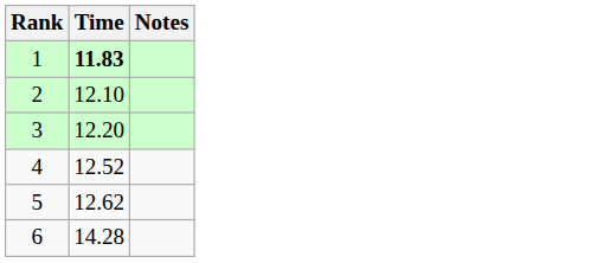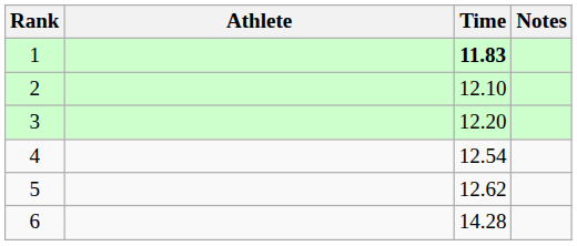 <table class="wikitable" style="text-align:center">
 <tr>
 <th>Rank</th>
+<th Style="width:18em">Athlete</th>
 <th>Time</th>
 <th>Notes</th>
 </tr>
 <tr style="background:#cfc">
 <td>1</td>
+<td style="text-align:left"></td>
 <td><strong>11.83</strong></td>
 <td></td>
 </tr>
 <tr style="background:#cfc">
 <td>2</td>
+<td style="text-align:left"></td>
 <td>12.10</td>
 <td></td>
 </tr>
 <tr style="background:#cfc">
 <td>3</td>
+<td style="text-align:left"></td>
 <td>12.20</td>
 <td></td>
 </tr>
 <tr>
 <td>4</td>
-<td>12.52</td>
+<td style="text-align:left"></td>
+<td>12.54</td>
 <td></td>
 </tr>
 <tr>
 <td>5</td>
+<td style="text-align:left"></td>
 <td>12.62</td>
 <td></td>
 </tr>
 <tr>
 <td>6</td>
+<td style="text-align:left"></td>
 <td>14.28</td>
 <td></td>
 </tr>
 </table>
